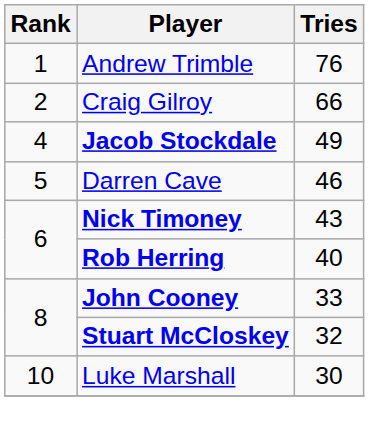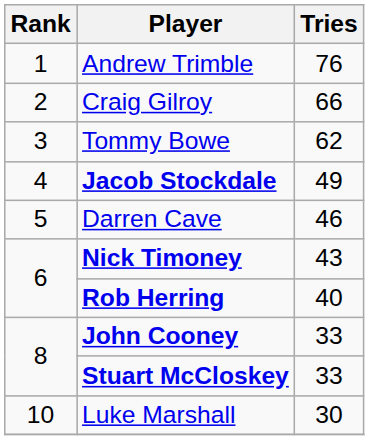 <table class="wikitable">
 <tr>
 <th>Rank</th>
 <th>Player</th>
 <th>Tries</th>
 </tr>
 <tr>
 <td align=center>1</td>
 <td><a href='#'>Andrew Trimble</a></td>
 <td align=center>76</td>
 </tr>
 <tr>
 <td align=center>2</td>
 <td><a href='#'>Craig Gilroy</a></td>
 <td align=center>66</td>
+</tr>
+<tr>
+<td align=center>3</td>
+<td><a href='#'>Tommy Bowe</a></td>
+<td align=center>62</td>
 </tr>
 <tr>
 <td align=center>4</td>
 <td><strong><a href='#'>Jacob Stockdale</a></strong></td>
 <td align=center>49</td>
 </tr>
 <tr>
 <td align=center>5</td>
 <td><a href='#'>Darren Cave</a></td>
 <td align=center>46</td>
 </tr>
 <tr>
 <td align=center rowspan=2>6</td>
 <td><strong><a href='#'>Nick Timoney</a></strong></td>
 <td align=center>43</td>
 </tr>
 <tr>
 <td><strong><a href='#'>Rob Herring</a></strong></td>
 <td align=center>40</td>
 </tr>
 <tr>
 <td align=center rowspan=2>8</td>
 <td><strong><a href='#'>John Cooney</a></strong></td>
 <td align=center>33</td>
 </tr>
 <tr>
 <td><strong><a href='#'>Stuart McCloskey</a></strong></td>
-<td align=center>32</td>
+<td align=center>33</td>
 </tr>
 <tr>
 <td align=center>10</td>
 <td><a href='#'>Luke Marshall</a></td>
 <td align=center>30</td>
 </tr>
 <tr>
 </tr>
 </table>
